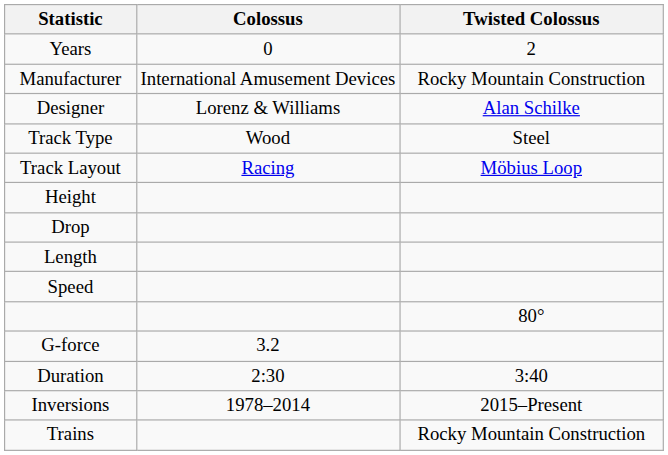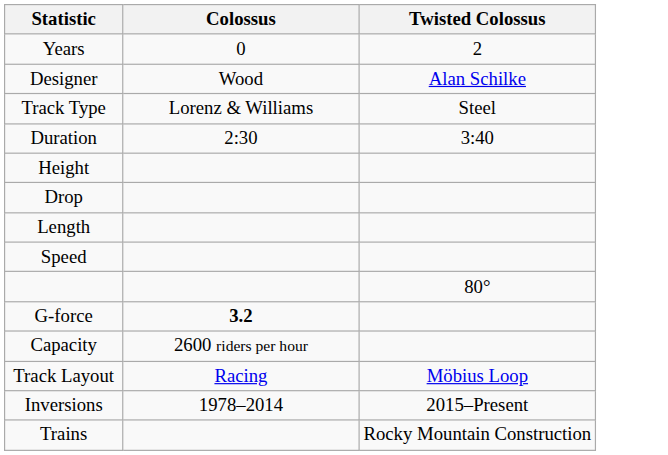 <table class="wikitable" style="text-align:center">
 <tr>
 <th width="20%">Statistic</th>
 <th width="40%">Colossus</th>
 <th width="40%">Twisted Colossus</th>
 </tr>
 <tr>
 <td>Years</td>
 <td>0</td>
 <td>2</td>
 </tr>
 <tr>
-<td>Manufacturer</td>
-<td>International Amusement Devices</td>
-<td>Rocky Mountain Construction</td>
-</tr>
-<tr>
 <td>Designer</td>
-<td>Lorenz & Williams</td>
+<td>Wood</td>
 <td><a href='#'>Alan Schilke</a></td>
 </tr>
 <tr>
 <td>Track Type</td>
-<td>Wood</td>
+<td>Lorenz & Williams</td>
 <td>Steel</td>
 </tr>
 <tr>
-<td>Track Layout</td>
-<td><a href='#'>Racing</a></td>
-<td><a href='#'>Möbius Loop</a></td>
+<td>Duration</td>
+<td>2:30</td>
+<td>3:40</td>
 </tr>
 <tr>
 <td>Height</td>
 <td></td>
 <td></td>
 </tr>
 <tr>
 <td>Drop</td>
 <td></td>
 <td></td>
 </tr>
 <tr>
 <td>Length</td>
 <td></td>
 <td></td>
 </tr>
 <tr>
 <td>Speed</td>
 <td></td>
 <td></td>
 </tr>
 <tr>
 <td></td>
 <td></td>
 <td>80°</td>
 </tr>
 <tr>
 <td>G-force</td>
-<td>3.2</td>
+<td><strong>3.2</strong></td>
 <td></td>
 </tr>
 <tr>
-<td>Duration</td>
-<td>2:30</td>
-<td>3:40</td>
+<td>Capacity</td>
+<td>2600 <small>riders per hour</small></td>
+<td></td>
+</tr>
+<tr>
+<td>Track Layout</td>
+<td><a href='#'>Racing</a></td>
+<td><a href='#'>Möbius Loop</a></td>
 </tr>
 <tr>
 <td>Inversions</td>
 <td>1978–2014</td>
 <td>2015–Present</td>
 </tr>
 <tr>
 <td>Trains</td>
 <td></td>
 <td>Rocky Mountain Construction</td>
 </tr>
 </table>
